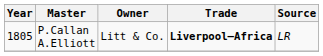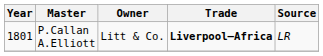 <table class=" wikitable">
 <tr>
 <th>Year</th>
 <th>Master</th>
 <th>Owner</th>
 <th>Trade</th>
 <th>Source</th>
 </tr>
 <tr>
-<td>1805</td>
+<td>1801</td>
 <td>P.Callan<br>A.Elliott</td>
 <td>Litt & Co.</td>
 <td><strong>Liverpool–Africa</strong></td>
 <td><em>LR</em></td>
 </tr>
 <tr>
 </tr>
 </table>
